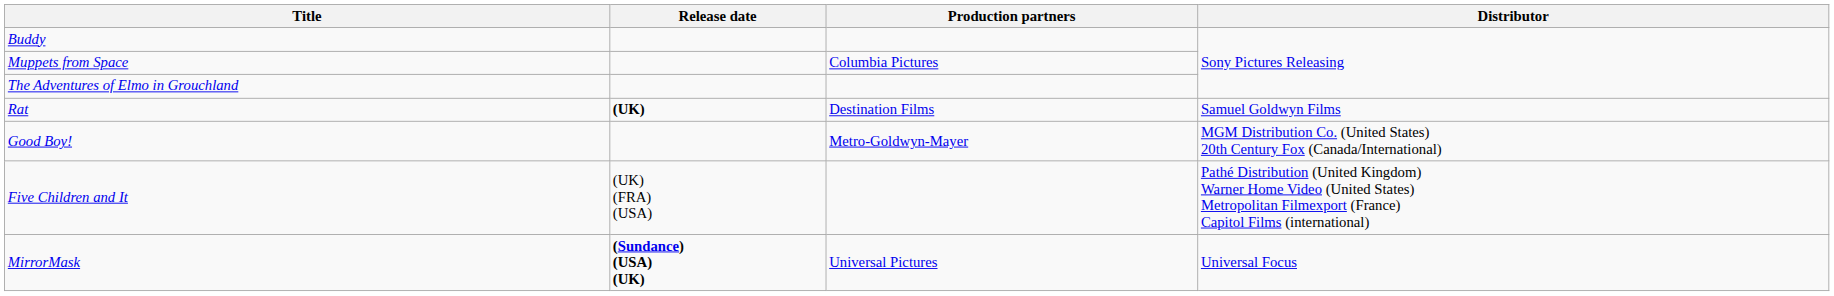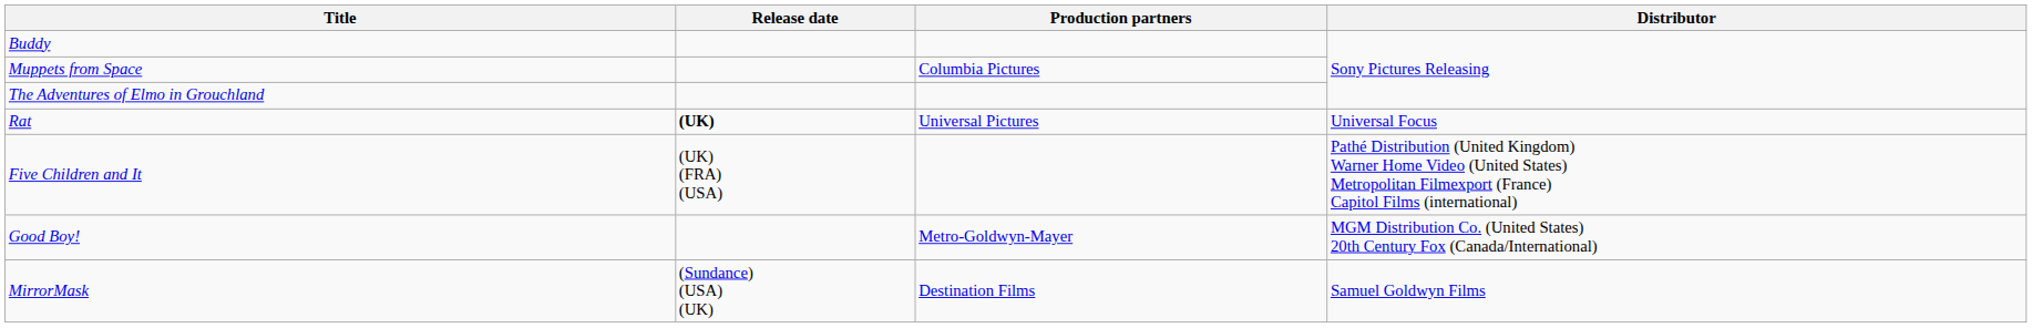 <table class="wikitable plainrowheaders" style="width: 100%;">
 <tr>
 <th scope="col">Title</th>
 <th scope="col">Release date</th>
 <th scope="col">Production partners</th>
 <th scope="col">Distributor</th>
 </tr>
 <tr>
 <td><em><a href='#'>Buddy</a></em></td>
 <td></td>
 <td></td>
 <td rowspan="3"><a href='#'>Sony Pictures Releasing</a></td>
 </tr>
 <tr>
 <td><em><a href='#'>Muppets from Space</a></em></td>
 <td></td>
 <td><a href='#'>Columbia Pictures</a></td>
 </tr>
 <tr>
 <td><em><a href='#'>The Adventures of Elmo in Grouchland</a></em></td>
 <td></td>
 <td></td>
 </tr>
 <tr>
 <td><em><a href='#'>Rat</a></em></td>
 <td><strong> (UK)</strong></td>
-<td><a href='#'>Destination Films</a></td>
-<td><a href='#'>Samuel Goldwyn Films</a></td>
+<td><a href='#'>Universal Pictures</a></td>
+<td><a href='#'>Universal Focus</a></td>
+</tr>
+<tr>
+<td><em><a href='#'>Five Children and It</a></em></td>
+<td> (UK)<br> (FRA)<br> (USA)</td>
+<td></td>
+<td><a href='#'>Pathé Distribution</a> (United Kingdom)<br><a href='#'>Warner Home Video</a> (United States)<br><a href='#'>Metropolitan Filmexport</a> (France)<br><a href='#'>Capitol Films</a> (international)</td>
 </tr>
 <tr>
 <td><em><a href='#'>Good Boy!</a></em></td>
 <td></td>
 <td><a href='#'>Metro-Goldwyn-Mayer</a></td>
 <td><a href='#'>MGM Distribution Co.</a> (United States)<br><a href='#'>20th Century Fox</a> (Canada/International)</td>
 </tr>
 <tr>
-<td><em><a href='#'>Five Children and It</a></em></td>
-<td> (UK)<br> (FRA)<br> (USA)</td>
-<td></td>
-<td><a href='#'>Pathé Distribution</a> (United Kingdom)<br><a href='#'>Warner Home Video</a> (United States)<br><a href='#'>Metropolitan Filmexport</a> (France)<br><a href='#'>Capitol Films</a> (international)</td>
-</tr>
-<tr>
 <td><em><a href='#'>MirrorMask</a></em></td>
-<td><strong> (<a href='#'>Sundance</a>)<br> (USA)<br> (UK)</strong></td>
-<td><a href='#'>Universal Pictures</a></td>
-<td><a href='#'>Universal Focus</a></td>
+<td> (<a href='#'>Sundance</a>)<br> (USA)<br> (UK)</td>
+<td><a href='#'>Destination Films</a></td>
+<td><a href='#'>Samuel Goldwyn Films</a></td>
 </tr>
 </table>
